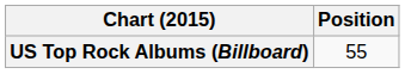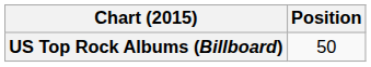 <table class="wikitable plainrowheaders" style="text-align:center">
 <tr>
 <th scope="col">Chart (2015)</th>
 <th scope="col">Position</th>
 </tr>
 <tr>
 <th scope="row">US Top Rock Albums (<em>Billboard</em>)</th>
-<td>55</td>
+<td>50</td>
 </tr>
 </table>
